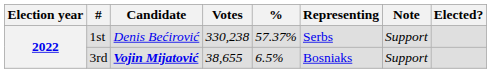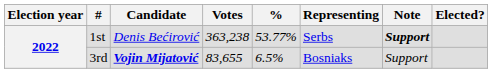 <table class="wikitable">
 <tr>
 <th>Election year</th>
 <th>#</th>
 <th>Candidate</th>
 <th>Votes</th>
 <th>%</th>
 <th>Representing</th>
 <th>Note</th>
 <th>Elected?</th>
 </tr>
 <tr style="background:#dfdfdf;">
 <th rowspan="2"><a href='#'>2022</a></th>
 <td>1st</td>
 <td><em><a href='#'>Denis Bećirović</a></em></td>
-<td><em>330,238</em></td>
-<td><em>57.37%</em></td>
+<td><em>363,238</em></td>
+<td><em>53.77%</em></td>
 <td><a href='#'>Serbs</a></td>
-<td><em>Support</em></td>
+<td><strong><em>Support</em></strong></td>
 <td></td>
 </tr>
 <tr style="background:#dfdfdf;">
 <td>3rd</td>
 <td><strong><em><a href='#'>Vojin Mijatović</a></em></strong></td>
-<td><em>38,655</em></td>
+<td><em>83,655</em></td>
 <td><em>6.5%</em></td>
 <td><a href='#'>Bosniaks</a></td>
 <td><em>Support</em></td>
 <td></td>
 </tr>
 </table>
